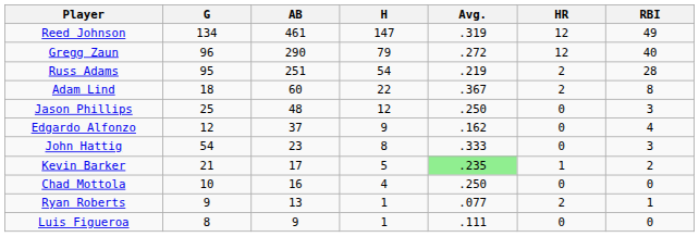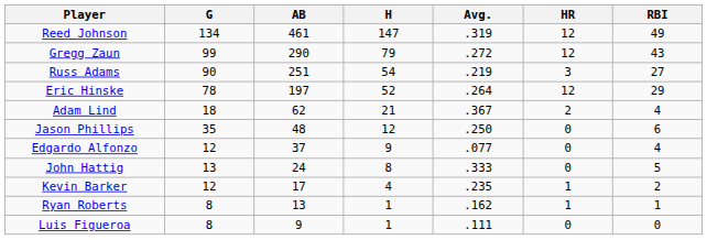 <table class="wikitable sortable">
 <tr>
 <th bgcolor="#DDDDFF" width="16%">Player</th>
 <th bgcolor="#DDDDFF" width="9%">G</th>
 <th bgcolor="#DDDDFF" width="9%">AB</th>
 <th bgcolor="#DDDDFF" width="9%">H</th>
 <th bgcolor="#DDDDFF" width="9%">Avg.</th>
 <th bgcolor="#DDDDFF" width="9%">HR</th>
 <th bgcolor="#DDDDFF" width="9%">RBI</th>
 </tr>
 <tr align="center">
 <td><a href='#'>Reed Johnson</a></td>
 <td>134</td>
 <td>461</td>
 <td>147</td>
 <td>.319</td>
 <td>12</td>
 <td>49</td>
 </tr>
 <tr align=center>
 <td><a href='#'>Gregg Zaun</a></td>
-<td>96</td>
+<td>99</td>
 <td>290</td>
 <td>79</td>
 <td>.272</td>
 <td>12</td>
-<td>40</td>
+<td>43</td>
 </tr>
 <tr align=center>
 <td><a href='#'>Russ Adams</a></td>
-<td>95</td>
+<td>90</td>
 <td>251</td>
 <td>54</td>
 <td>.219</td>
-<td>2</td>
-<td>28</td>
+<td>3</td>
+<td>27</td>
+</tr>
+<tr align=center>
+<td><a href='#'>Eric Hinske</a></td>
+<td>78</td>
+<td>197</td>
+<td>52</td>
+<td>.264</td>
+<td>12</td>
+<td>29</td>
 </tr>
 <tr align=center>
 <td><a href='#'>Adam Lind</a></td>
 <td>18</td>
-<td>60</td>
-<td>22</td>
+<td>62</td>
+<td>21</td>
 <td>.367</td>
 <td>2</td>
-<td>8</td>
+<td>4</td>
 </tr>
 <tr align=center>
 <td><a href='#'>Jason Phillips</a></td>
-<td>25</td>
+<td>35</td>
 <td>48</td>
 <td>12</td>
 <td>.250</td>
 <td>0</td>
-<td>3</td>
+<td>6</td>
 </tr>
 <tr align=center>
 <td><a href='#'>Edgardo Alfonzo</a></td>
 <td>12</td>
 <td>37</td>
 <td>9</td>
-<td>.162</td>
+<td>.077</td>
 <td>0</td>
 <td>4</td>
 </tr>
 <tr align=center>
 <td><a href='#'>John Hattig</a></td>
-<td>54</td>
-<td>23</td>
+<td>13</td>
+<td>24</td>
 <td>8</td>
 <td>.333</td>
 <td>0</td>
-<td>3</td>
+<td>5</td>
 </tr>
 <tr align=center>
 <td><a href='#'>Kevin Barker</a></td>
-<td>21</td>
+<td>12</td>
 <td>17</td>
-<td>5</td>
-<td style="background: lightgreen;">.235</td>
+<td>4</td>
+<td>.235</td>
 <td>1</td>
 <td>2</td>
 </tr>
 <tr align=center>
-<td><a href='#'>Chad Mottola</a></td>
-<td>10</td>
-<td>16</td>
-<td>4</td>
-<td>.250</td>
-<td>0</td>
-<td>0</td>
-</tr>
-<tr align=center>
 <td><a href='#'>Ryan Roberts</a></td>
-<td>9</td>
+<td>8</td>
 <td>13</td>
 <td>1</td>
-<td>.077</td>
-<td>2</td>
+<td>.162</td>
+<td>1</td>
 <td>1</td>
 </tr>
 <tr align=center>
 <td><a href='#'>Luis Figueroa</a></td>
 <td>8</td>
 <td>9</td>
 <td>1</td>
 <td>.111</td>
 <td>0</td>
 <td>0</td>
 </tr>
 </table>
